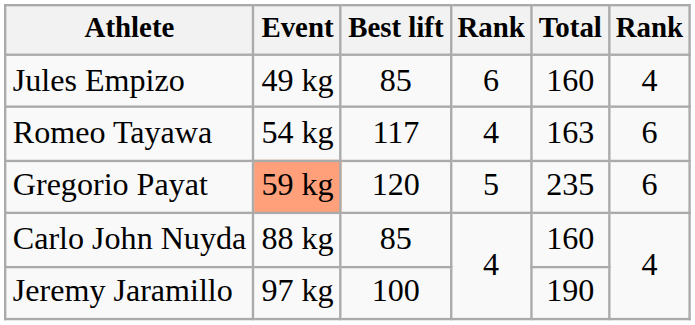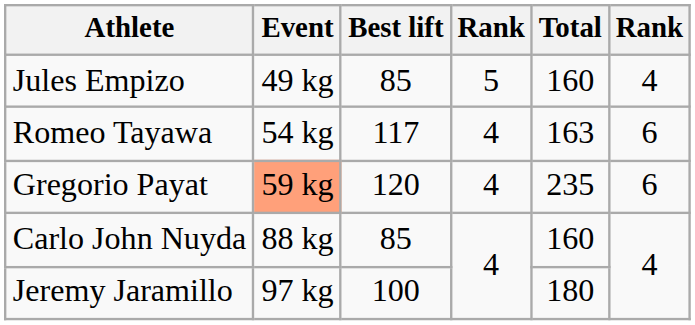 <table class=wikitable style="font-size:85%">
 <tr style="font-size:90%">
 <th>Athlete</th>
 <th>Event</th>
 <th>Best lift</th>
 <th>Rank</th>
 <th>Total</th>
 <th>Rank</th>
 </tr>
 <tr align=center>
 <td align=left>Jules Empizo</td>
 <td align=left>49 kg</td>
 <td>85</td>
-<td>6</td>
+<td>5</td>
 <td>160</td>
 <td>4</td>
 </tr>
 <tr align=center>
 <td align=left>Romeo Tayawa</td>
 <td align=left>54 kg</td>
 <td>117</td>
 <td>4</td>
 <td>163</td>
 <td>6</td>
 </tr>
 <tr align=center>
 <td align=left>Gregorio Payat</td>
 <td align=left style="background: lightsalmon;">59 kg</td>
 <td>120</td>
-<td>5</td>
+<td>4</td>
 <td>235</td>
 <td>6</td>
 </tr>
 <tr align=center>
 <td align=left>Carlo John Nuyda</td>
 <td align=left>88 kg</td>
 <td>85</td>
 <td rowspan=2>4</td>
 <td>160</td>
 <td rowspan=2>4</td>
 </tr>
 <tr align=center>
 <td align=left>Jeremy Jaramillo</td>
 <td align=left>97 kg</td>
 <td>100</td>
-<td>190</td>
+<td>180</td>
 </tr>
 </table>
